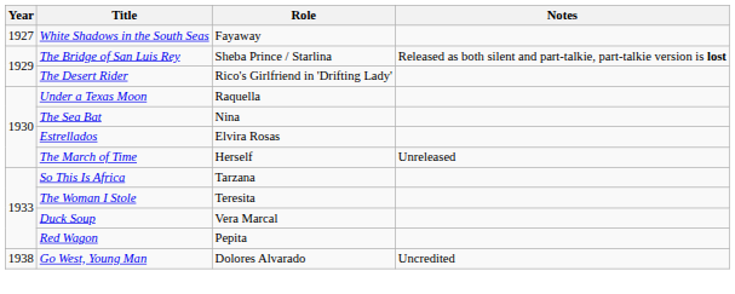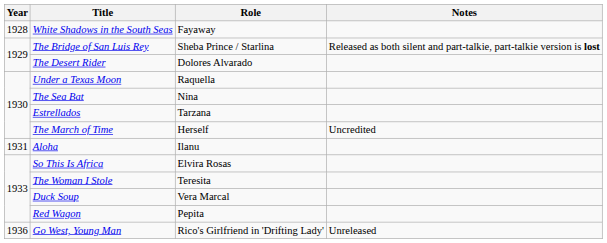 <table class="wikitable">
 <tr>
 <th>Year</th>
 <th>Title</th>
 <th>Role</th>
 <th>Notes</th>
 </tr>
 <tr>
-<td>1927</td>
+<td>1928</td>
 <td><em><a href='#'>White Shadows in the South Seas</a></em></td>
 <td>Fayaway</td>
 <td></td>
 </tr>
 <tr>
 <td rowspan=2>1929</td>
 <td><em><a href='#'>The Bridge of San Luis Rey</a></em></td>
 <td>Sheba Prince / Starlina</td>
 <td>Released as both silent and part-talkie, part-talkie version is <strong>lost</strong></td>
 </tr>
 <tr>
 <td><em><a href='#'>The Desert Rider</a></em></td>
-<td>Rico's Girlfriend in 'Drifting Lady'</td>
+<td>Dolores Alvarado</td>
 <td></td>
 </tr>
 <tr>
 <td rowspan=4>1930</td>
 <td><em><a href='#'>Under a Texas Moon</a></em></td>
 <td>Raquella</td>
 <td></td>
 </tr>
 <tr>
 <td><em><a href='#'>The Sea Bat</a></em></td>
 <td>Nina</td>
 <td></td>
 </tr>
 <tr>
 <td><em><a href='#'>Estrellados</a></em></td>
-<td>Elvira Rosas</td>
+<td>Tarzana</td>
 <td></td>
 </tr>
 <tr>
 <td><em><a href='#'>The March of Time</a></em></td>
 <td>Herself</td>
-<td>Unreleased</td>
+<td>Uncredited</td>
+</tr>
+<tr>
+<td>1931</td>
+<td><em><a href='#'>Aloha</a></em></td>
+<td>Ilanu</td>
+<td></td>
 </tr>
 <tr>
 <td rowspan=4>1933</td>
 <td><em><a href='#'>So This Is Africa</a></em></td>
-<td>Tarzana</td>
+<td>Elvira Rosas</td>
 <td></td>
 </tr>
 <tr>
 <td><em><a href='#'>The Woman I Stole</a></em></td>
 <td>Teresita</td>
 <td></td>
 </tr>
 <tr>
 <td><em><a href='#'>Duck Soup</a></em></td>
 <td>Vera Marcal</td>
 <td></td>
 </tr>
 <tr>
 <td><em><a href='#'>Red Wagon</a></em></td>
 <td>Pepita</td>
 <td></td>
 </tr>
 <tr>
-<td>1938</td>
+<td>1936</td>
 <td><em><a href='#'>Go West, Young Man</a></em></td>
-<td>Dolores Alvarado</td>
-<td>Uncredited</td>
+<td>Rico's Girlfriend in 'Drifting Lady'</td>
+<td>Unreleased</td>
 </tr>
 </table>
